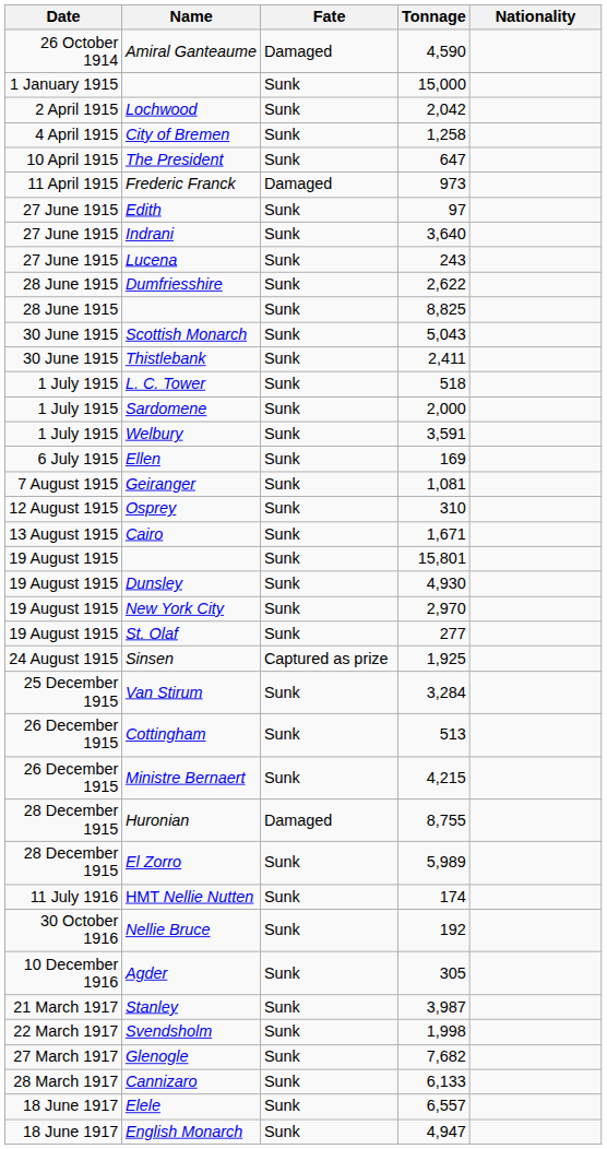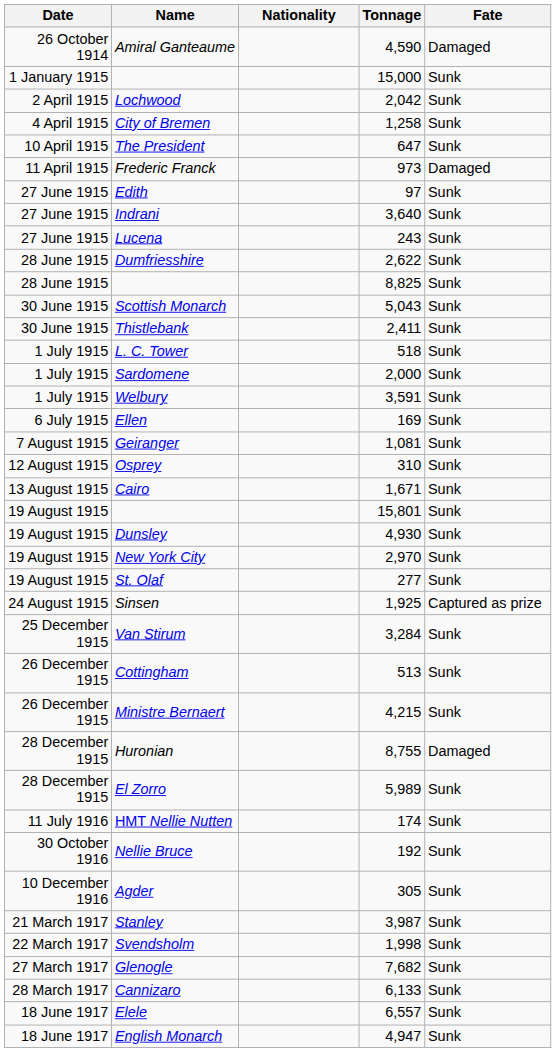 <table class="wikitable sortable">
 <tr>
 <th width="140px">Date</th>
 <th width="160px">Name</th>
+<th width="160px">Nationality</th>
+<th width="25px">Tonnage</th>
 <th width="180px">Fate</th>
-<th width="25px">Tonnage</th>
-<th width="160px">Nationality</th>
 </tr>
 <tr>
 <td align="right">26 October 1914</td>
 <td align="left"><em>Amiral Ganteaume</em></td>
+<td align="left"></td>
+<td align="right">4,590</td>
 <td align="left">Damaged</td>
-<td align="right">4,590</td>
-<td align="left"></td>
 </tr>
 <tr>
 <td align="right">1 January 1915</td>
 <td align="left"></td>
+<td align="left"></td>
+<td align="right">15,000</td>
 <td align="left">Sunk</td>
-<td align="right">15,000</td>
-<td align="left"></td>
 </tr>
 <tr>
 <td align="right">2 April 1915</td>
 <td align="left"><a href='#'><em>Lochwood</em></a></td>
+<td align="left"></td>
+<td align="right">2,042</td>
 <td align="left">Sunk</td>
-<td align="right">2,042</td>
-<td align="left"></td>
 </tr>
 <tr>
 <td align="right">4 April 1915</td>
 <td align="left"><a href='#'><em>City of Bremen</em></a></td>
+<td align="left"></td>
+<td align="right">1,258</td>
 <td align="left">Sunk</td>
-<td align="right">1,258</td>
-<td align="left"></td>
 </tr>
 <tr>
 <td align="right">10 April 1915</td>
 <td align="left"><a href='#'><em>The President</em></a></td>
+<td align="left"></td>
+<td align="right">647</td>
 <td align="left">Sunk</td>
-<td align="right">647</td>
-<td align="left"></td>
 </tr>
 <tr>
 <td align="right">11 April 1915</td>
 <td align="left"><em>Frederic Franck</em></td>
+<td align="left"></td>
+<td align="right">973</td>
 <td align="left">Damaged</td>
-<td align="right">973</td>
-<td align="left"></td>
 </tr>
 <tr>
 <td align="right">27 June 1915</td>
 <td align="left"><a href='#'><em>Edith</em></a></td>
+<td align="left"></td>
+<td align="right">97</td>
 <td align="left">Sunk</td>
-<td align="right">97</td>
-<td align="left"></td>
 </tr>
 <tr>
 <td align="right">27 June 1915</td>
 <td align="left"><a href='#'><em>Indrani</em></a></td>
+<td align="left"></td>
+<td align="right">3,640</td>
 <td align="left">Sunk</td>
-<td align="right">3,640</td>
-<td align="left"></td>
 </tr>
 <tr>
 <td align="right">27 June 1915</td>
 <td align="left"><a href='#'><em>Lucena</em></a></td>
+<td align="left"></td>
+<td align="right">243</td>
 <td align="left">Sunk</td>
-<td align="right">243</td>
-<td align="left"></td>
 </tr>
 <tr>
 <td align="right">28 June 1915</td>
 <td align="left"><a href='#'><em>Dumfriesshire</em></a></td>
+<td align="left"></td>
+<td align="right">2,622</td>
 <td align="left">Sunk</td>
-<td align="right">2,622</td>
-<td align="left"></td>
 </tr>
 <tr>
 <td align="right">28 June 1915</td>
 <td align="left"></td>
+<td align="left"></td>
+<td align="right">8,825</td>
 <td align="left">Sunk</td>
-<td align="right">8,825</td>
-<td align="left"></td>
 </tr>
 <tr>
 <td align="right">30 June 1915</td>
 <td align="left"><a href='#'><em>Scottish Monarch</em></a></td>
+<td align="left"></td>
+<td align="right">5,043</td>
 <td align="left">Sunk</td>
-<td align="right">5,043</td>
-<td align="left"></td>
 </tr>
 <tr>
 <td align="right">30 June 1915</td>
 <td align="left"><a href='#'><em>Thistlebank</em></a></td>
+<td align="left"></td>
+<td align="right">2,411</td>
 <td align="left">Sunk</td>
-<td align="right">2,411</td>
-<td align="left"></td>
 </tr>
 <tr>
 <td align="right">1 July 1915</td>
 <td align="left"><a href='#'><em>L. C. Tower</em></a></td>
+<td align="left"></td>
+<td align="right">518</td>
 <td align="left">Sunk</td>
-<td align="right">518</td>
-<td align="left"></td>
 </tr>
 <tr>
 <td align="right">1 July 1915</td>
 <td align="left"><a href='#'><em>Sardomene</em></a></td>
+<td align="left"></td>
+<td align="right">2,000</td>
 <td align="left">Sunk</td>
-<td align="right">2,000</td>
-<td align="left"></td>
 </tr>
 <tr>
 <td align="right">1 July 1915</td>
 <td align="left"><a href='#'><em>Welbury</em></a></td>
+<td align="left"></td>
+<td align="right">3,591</td>
 <td align="left">Sunk</td>
-<td align="right">3,591</td>
-<td align="left"></td>
 </tr>
 <tr>
 <td align="right">6 July 1915</td>
 <td align="left"><a href='#'><em>Ellen</em></a></td>
+<td align="left"></td>
+<td align="right">169</td>
 <td align="left">Sunk</td>
-<td align="right">169</td>
-<td align="left"></td>
 </tr>
 <tr>
 <td align="right">7 August 1915</td>
 <td align="left"><a href='#'><em>Geiranger</em></a></td>
+<td align="left"></td>
+<td align="right">1,081</td>
 <td align="left">Sunk</td>
-<td align="right">1,081</td>
-<td align="left"></td>
 </tr>
 <tr>
 <td align="right">12 August 1915</td>
 <td align="left"><a href='#'><em>Osprey</em></a></td>
+<td align="left"></td>
+<td align="right">310</td>
 <td align="left">Sunk</td>
-<td align="right">310</td>
-<td align="left"></td>
 </tr>
 <tr>
 <td align="right">13 August 1915</td>
 <td align="left"><a href='#'><em>Cairo</em></a></td>
+<td align="left"></td>
+<td align="right">1,671</td>
 <td align="left">Sunk</td>
-<td align="right">1,671</td>
-<td align="left"></td>
 </tr>
 <tr>
 <td align="right">19 August 1915</td>
 <td align="left"></td>
+<td align="left"></td>
+<td align="right">15,801</td>
 <td align="left">Sunk</td>
-<td align="right">15,801</td>
-<td align="left"></td>
 </tr>
 <tr>
 <td align="right">19 August 1915</td>
 <td align="left"><a href='#'><em>Dunsley</em></a></td>
+<td align="left"></td>
+<td align="right">4,930</td>
 <td align="left">Sunk</td>
-<td align="right">4,930</td>
-<td align="left"></td>
 </tr>
 <tr>
 <td align="right">19 August 1915</td>
 <td align="left"><a href='#'><em>New York City</em></a></td>
+<td align="left"></td>
+<td align="right">2,970</td>
 <td align="left">Sunk</td>
-<td align="right">2,970</td>
-<td align="left"></td>
 </tr>
 <tr>
 <td align="right">19 August 1915</td>
 <td align="left"><a href='#'><em>St. Olaf</em></a></td>
+<td align="left"></td>
+<td align="right">277</td>
 <td align="left">Sunk</td>
-<td align="right">277</td>
-<td align="left"></td>
 </tr>
 <tr>
 <td align="right">24 August 1915</td>
 <td align="left"><em>Sinsen</em></td>
+<td align="left"></td>
+<td align="right">1,925</td>
 <td align="left">Captured as prize</td>
-<td align="right">1,925</td>
-<td align="left"></td>
 </tr>
 <tr>
 <td align="right">25 December 1915</td>
 <td align="left"><a href='#'><em>Van Stirum</em></a></td>
+<td align="left"></td>
+<td align="right">3,284</td>
 <td align="left">Sunk</td>
-<td align="right">3,284</td>
-<td align="left"></td>
 </tr>
 <tr>
 <td align="right">26 December 1915</td>
 <td align="left"><a href='#'><em>Cottingham</em></a></td>
+<td align="left"></td>
+<td align="right">513</td>
 <td align="left">Sunk</td>
-<td align="right">513</td>
-<td align="left"></td>
 </tr>
 <tr>
 <td align="right">26 December 1915</td>
 <td align="left"><a href='#'><em>Ministre Bernaert</em></a></td>
+<td align="left"></td>
+<td align="right">4,215</td>
 <td align="left">Sunk</td>
-<td align="right">4,215</td>
-<td align="left"></td>
 </tr>
 <tr>
 <td align="right">28 December 1915</td>
 <td align="left"><em>Huronian</em></td>
+<td align="left"></td>
+<td align="right">8,755</td>
 <td align="left">Damaged</td>
-<td align="right">8,755</td>
-<td align="left"></td>
 </tr>
 <tr>
 <td align="right">28 December 1915</td>
 <td align="left"><a href='#'><em>El Zorro</em></a></td>
+<td align="left"></td>
+<td align="right">5,989</td>
 <td align="left">Sunk</td>
-<td align="right">5,989</td>
-<td align="left"></td>
 </tr>
 <tr>
 <td align="right">11 July 1916</td>
 <td align="left"><a href='#'>HMT <em>Nellie Nutten</em></a></td>
+<td align="left"></td>
+<td align="right">174</td>
 <td align="left">Sunk</td>
-<td align="right">174</td>
-<td align="left"></td>
 </tr>
 <tr>
 <td align="right">30 October 1916</td>
 <td align="left"><a href='#'><em>Nellie Bruce</em></a></td>
+<td align="left"></td>
+<td align="right">192</td>
 <td align="left">Sunk</td>
-<td align="right">192</td>
-<td align="left"></td>
 </tr>
 <tr>
 <td align="right">10 December 1916</td>
 <td align="left"><a href='#'><em>Agder</em></a></td>
+<td align="left"></td>
+<td align="right">305</td>
 <td align="left">Sunk</td>
-<td align="right">305</td>
-<td align="left"></td>
 </tr>
 <tr>
 <td align="right">21 March 1917</td>
 <td align="left"><a href='#'><em>Stanley</em></a></td>
+<td align="left"></td>
+<td align="right">3,987</td>
 <td align="left">Sunk</td>
-<td align="right">3,987</td>
-<td align="left"></td>
 </tr>
 <tr>
 <td align="right">22 March 1917</td>
 <td align="left"><a href='#'><em>Svendsholm</em></a></td>
+<td align="left"></td>
+<td align="right">1,998</td>
 <td align="left">Sunk</td>
-<td align="right">1,998</td>
-<td align="left"></td>
 </tr>
 <tr>
 <td align="right">27 March 1917</td>
 <td align="left"><a href='#'><em>Glenogle</em></a></td>
+<td align="left"></td>
+<td align="right">7,682</td>
 <td align="left">Sunk</td>
-<td align="right">7,682</td>
-<td align="left"></td>
 </tr>
 <tr>
 <td align="right">28 March 1917</td>
 <td align="left"><a href='#'><em>Cannizaro</em></a></td>
+<td align="left"></td>
+<td align="right">6,133</td>
 <td align="left">Sunk</td>
-<td align="right">6,133</td>
-<td align="left"></td>
 </tr>
 <tr>
 <td align="right">18 June 1917</td>
 <td align="left"><a href='#'><em>Elele</em></a></td>
+<td align="left"></td>
+<td align="right">6,557</td>
 <td align="left">Sunk</td>
-<td align="right">6,557</td>
-<td align="left"></td>
 </tr>
 <tr>
 <td align="right">18 June 1917</td>
 <td align="left"><a href='#'><em>English Monarch</em></a></td>
+<td align="left"></td>
+<td align="right">4,947</td>
 <td align="left">Sunk</td>
-<td align="right">4,947</td>
-<td align="left"></td>
 </tr>
 </table>
